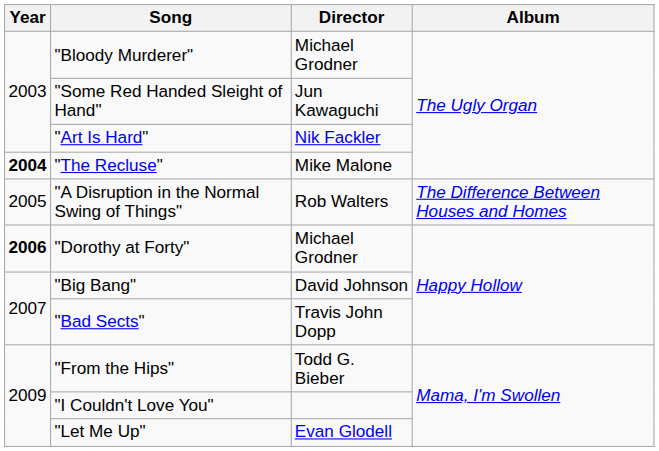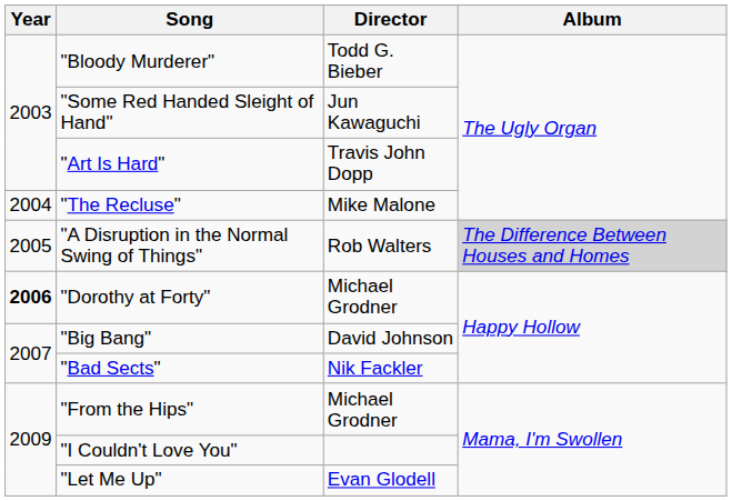 <table class="wikitable">
 <tr>
 <th>Year</th>
 <th>Song</th>
 <th>Director</th>
 <th>Album</th>
 </tr>
 <tr>
 <td rowspan="3">2003</td>
 <td>"Bloody Murderer"</td>
-<td>Michael Grodner</td>
+<td>Todd G. Bieber</td>
 <td rowspan="4"><em><a href='#'>The Ugly Organ</a></em></td>
 </tr>
 <tr>
 <td>"Some Red Handed Sleight of Hand"</td>
 <td>Jun Kawaguchi</td>
 </tr>
 <tr>
 <td>"<a href='#'>Art Is Hard</a>"</td>
-<td><a href='#'>Nik Fackler</a></td>
+<td>Travis John Dopp</td>
 </tr>
 <tr>
-<td><strong>2004</strong></td>
+<td>2004</td>
 <td>"<a href='#'>The Recluse</a>"</td>
 <td>Mike Malone</td>
 </tr>
 <tr>
 <td>2005</td>
 <td>"A Disruption in the Normal Swing of Things"</td>
 <td>Rob Walters</td>
-<td><em><a href='#'>The Difference Between Houses and Homes</a></em></td>
+<td style="background: lightgrey;"><em><a href='#'>The Difference Between Houses and Homes</a></em></td>
 </tr>
 <tr>
 <td><strong>2006</strong></td>
 <td>"Dorothy at Forty"</td>
 <td>Michael Grodner</td>
 <td rowspan="3"><em><a href='#'>Happy Hollow</a></em></td>
 </tr>
 <tr>
 <td rowspan="2">2007</td>
 <td>"Big Bang"</td>
 <td>David Johnson</td>
 </tr>
 <tr>
 <td>"<a href='#'>Bad Sects</a>"</td>
-<td>Travis John Dopp</td>
+<td><a href='#'>Nik Fackler</a></td>
 </tr>
 <tr>
 <td rowspan="3">2009</td>
 <td>"From the Hips"</td>
-<td>Todd G. Bieber</td>
+<td>Michael Grodner</td>
 <td rowspan="3"><em><a href='#'>Mama, I'm Swollen</a></em></td>
 </tr>
 <tr>
 <td>"I Couldn't Love You"</td>
 <td></td>
 </tr>
 <tr>
 <td>"Let Me Up"</td>
 <td><a href='#'>Evan Glodell</a></td>
 </tr>
 </table>
